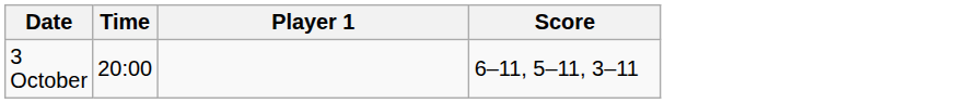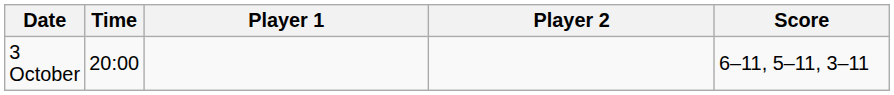 <table class="sortable wikitable" style="font-size:90%">
 <tr>
 <th width="50">Date</th>
 <th width="30">Time</th>
 <th width="200">Player 1</th>
+<th width="200">Player 2</th>
 <th width="120">Score</th>
 </tr>
 <tr>
 <td>3 October</td>
 <td>20:00</td>
 <td></td>
+<td><strong></strong></td>
 <td>6–11, 5–11, 3–11</td>
 </tr>
 </table>
